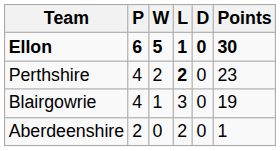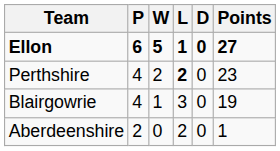 <table class="wikitable">
 <tr>
 <th>Team</th>
 <th>P</th>
 <th>W</th>
 <th>L</th>
 <th>D</th>
 <th>Points</th>
 </tr>
 <tr>
 <td><strong>Ellon</strong></td>
 <td><strong>6</strong></td>
 <td><strong>5</strong></td>
 <td><strong>1</strong></td>
 <td><strong>0</strong></td>
-<td><strong>30</strong></td>
+<td><strong>27</strong></td>
 </tr>
 <tr>
 <td>Perthshire</td>
 <td>4</td>
 <td>2</td>
 <td><strong>2</strong></td>
 <td>0</td>
 <td>23</td>
 </tr>
 <tr>
 <td>Blairgowrie</td>
 <td>4</td>
 <td>1</td>
 <td>3</td>
 <td>0</td>
 <td>19</td>
 </tr>
 <tr>
 <td>Aberdeenshire</td>
 <td>2</td>
 <td>0</td>
 <td>2</td>
 <td>0</td>
 <td>1</td>
 </tr>
 </table>
